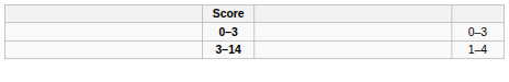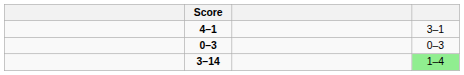 <table class="wikitable" style="text-align: center; ">
 <tr>
 <th align="right" width="270"></th>
 <th width="65">Score</th>
 <th align="left" width="270"></th>
 <th width="65"></th>
+</tr>
+<tr>
+<td align="left"><strong></strong></td>
+<td><strong>4–1</strong></td>
+<td align="left"></td>
+<td>3–1 <strong></strong></td>
 </tr>
 <tr>
 <td align="left"></td>
 <td><strong>0–3</strong></td>
 <td align="left"><strong></strong></td>
 <td>0–3 <strong></strong></td>
 </tr>
 <tr>
 <td align="left"></td>
 <td><strong>3–14</strong></td>
 <td align="left"><strong></strong></td>
-<td>1–4 <strong></strong></td>
+<td style="background: lightgreen;">1–4 <strong></strong></td>
 </tr>
 </table>
